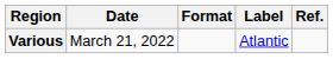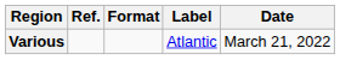 <table class="wikitable plainrowheaders">
 <tr>
 <th scope="col">Region</th>
-<th scope="col">Date</th>
+<th>Ref.</th>
 <th scope="col">Format</th>
 <th scope="col">Label</th>
-<th>Ref.</th>
+<th scope="col">Date</th>
 </tr>
 <tr>
 <th scope="row">Various</th>
-<td>March 21, 2022</td>
+<td style="text-align:center"></td>
 <td></td>
 <td><a href='#'>Atlantic</a></td>
-<td style="text-align:center"></td>
+<td>March 21, 2022</td>
 </tr>
 </table>
